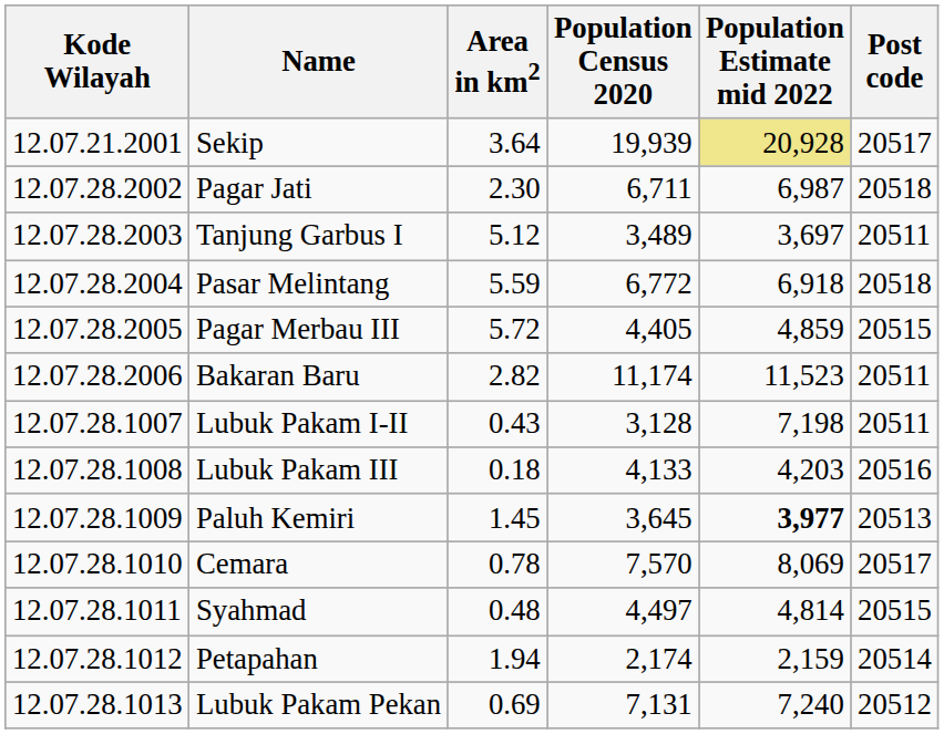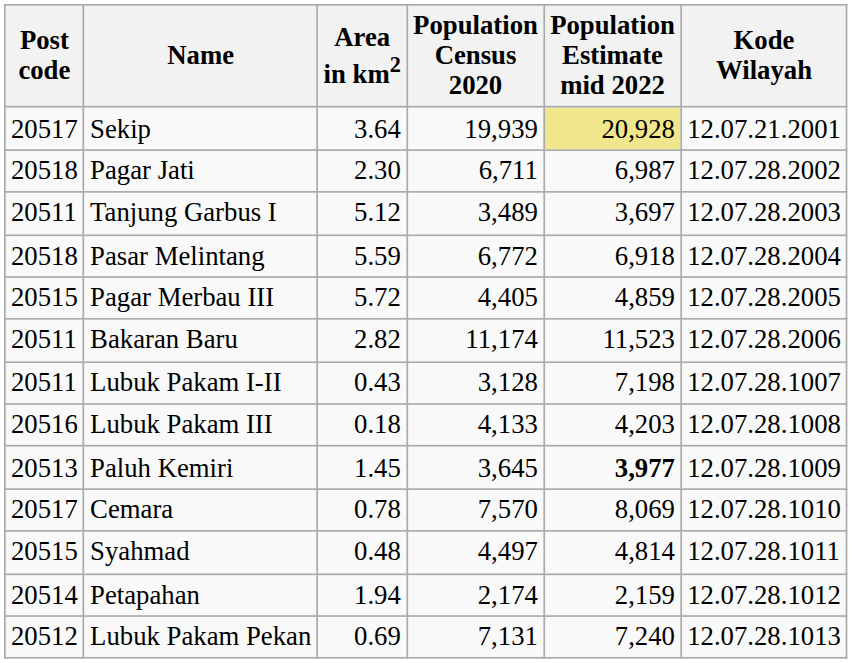 <table class="sortable wikitable">
 <tr>
-<th>Kode<br>Wilayah</th>
+<th>Post<br>code</th>
 <th>Name</th>
 <th>Area <br> in km<sup>2</sup></th>
 <th>Population<br>Census<br>2020</th>
 <th>Population<br>Estimate<br>mid 2022</th>
-<th>Post<br>code</th>
+<th>Kode<br>Wilayah</th>
 </tr>
 <tr>
-<td>12.07.21.2001</td>
+<td>20517</td>
 <td>Sekip</td>
 <td align="right">3.64</td>
 <td align="right">19,939</td>
 <td align="right" style="background: khaki;">20,928</td>
-<td>20517</td>
+<td>12.07.21.2001</td>
 </tr>
 <tr>
-<td>12.07.28.2002</td>
+<td>20518</td>
 <td>Pagar Jati</td>
 <td align="right">2.30</td>
 <td align="right">6,711</td>
 <td align="right">6,987</td>
-<td>20518</td>
+<td>12.07.28.2002</td>
 </tr>
 <tr>
-<td>12.07.28.2003</td>
+<td>20511</td>
 <td>Tanjung Garbus I</td>
 <td align="right">5.12</td>
 <td align="right">3,489</td>
 <td align="right">3,697</td>
-<td>20511</td>
+<td>12.07.28.2003</td>
 </tr>
 <tr>
-<td>12.07.28.2004</td>
+<td>20518</td>
 <td>Pasar Melintang</td>
 <td align="right">5.59</td>
 <td align="right">6,772</td>
 <td align="right">6,918</td>
-<td>20518</td>
+<td>12.07.28.2004</td>
 </tr>
 <tr>
-<td>12.07.28.2005</td>
+<td>20515</td>
 <td>Pagar Merbau III</td>
 <td align="right">5.72</td>
 <td align="right">4,405</td>
 <td align="right">4,859</td>
-<td>20515</td>
+<td>12.07.28.2005</td>
 </tr>
 <tr>
-<td>12.07.28.2006</td>
+<td>20511</td>
 <td>Bakaran Baru</td>
 <td align="right">2.82</td>
 <td align="right">11,174</td>
 <td align="right">11,523</td>
-<td>20511</td>
+<td>12.07.28.2006</td>
 </tr>
 <tr>
-<td>12.07.28.1007</td>
+<td>20511</td>
 <td>Lubuk Pakam I-II</td>
 <td align="right">0.43</td>
 <td align="right">3,128</td>
 <td align="right">7,198</td>
-<td>20511</td>
+<td>12.07.28.1007</td>
 </tr>
 <tr>
-<td>12.07.28.1008</td>
+<td>20516</td>
 <td>Lubuk Pakam III</td>
 <td align="right">0.18</td>
 <td align="right">4,133</td>
 <td align="right">4,203</td>
-<td>20516</td>
+<td>12.07.28.1008</td>
 </tr>
 <tr>
-<td>12.07.28.1009</td>
+<td>20513</td>
 <td>Paluh Kemiri</td>
 <td align="right">1.45</td>
 <td align="right">3,645</td>
 <td align="right"><strong>3,977</strong></td>
-<td>20513</td>
+<td>12.07.28.1009</td>
 </tr>
 <tr>
-<td>12.07.28.1010</td>
+<td>20517</td>
 <td>Cemara</td>
 <td align="right">0.78</td>
 <td align="right">7,570</td>
 <td align="right">8,069</td>
-<td>20517</td>
+<td>12.07.28.1010</td>
 </tr>
 <tr>
-<td>12.07.28.1011</td>
+<td>20515</td>
 <td>Syahmad</td>
 <td align="right">0.48</td>
 <td align="right">4,497</td>
 <td align="right">4,814</td>
-<td>20515</td>
+<td>12.07.28.1011</td>
 </tr>
 <tr>
-<td>12.07.28.1012</td>
+<td>20514</td>
 <td>Petapahan</td>
 <td align="right">1.94</td>
 <td align="right">2,174</td>
 <td align="right">2,159</td>
-<td>20514</td>
+<td>12.07.28.1012</td>
 </tr>
 <tr>
-<td>12.07.28.1013</td>
+<td>20512</td>
 <td>Lubuk Pakam Pekan</td>
 <td align="right">0.69</td>
 <td align="right">7,131</td>
 <td align="right">7,240</td>
-<td>20512</td>
+<td>12.07.28.1013</td>
 </tr>
 </table>
